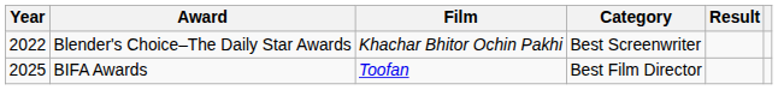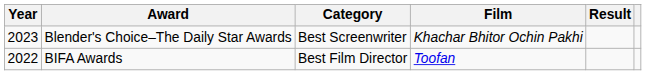 <table class="wikitable">
 <tr>
 <th>Year</th>
 <th>Award</th>
+<th>Category</th>
 <th>Film</th>
-<th>Category</th>
 <th>Result</th>
 <th></th>
 </tr>
 <tr>
-<td>2022</td>
+<td>2023</td>
 <td>Blender's Choice–The Daily Star Awards</td>
+<td>Best Screenwriter</td>
 <td><em>Khachar Bhitor Ochin Pakhi</em></td>
-<td>Best Screenwriter</td>
 <td></td>
 <td></td>
 </tr>
 <tr>
-<td>2025</td>
+<td>2022</td>
 <td>BIFA Awards</td>
+<td>Best Film Director</td>
 <td><a href='#'><em>Toofan</em></a></td>
-<td>Best Film Director</td>
 <td></td>
 <td></td>
 </tr>
 </table>
